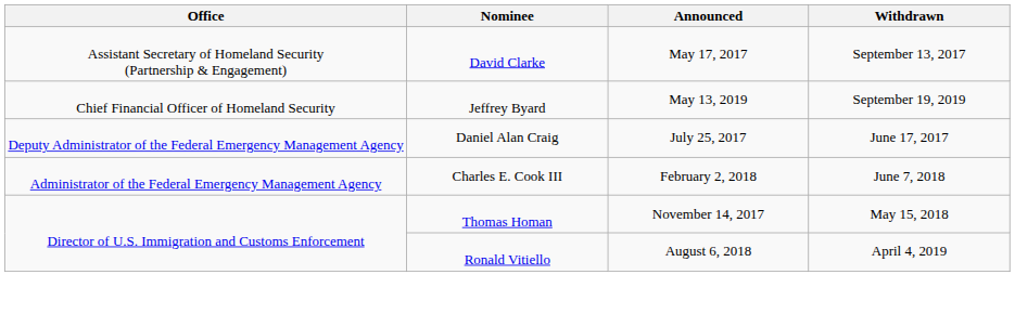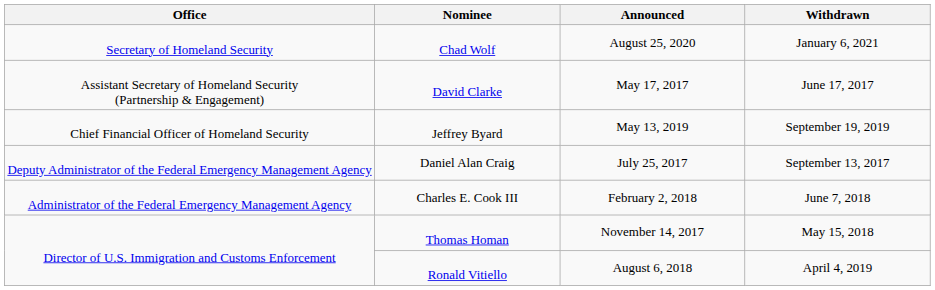 <table class="wikitable sortable" style="text-align:center">
 <tr>
 <th style="width:40%;">Office</th>
 <th style="width:20%;">Nominee</th>
 <th style="width:20%;">Announced</th>
 <th style="width:20%;">Withdrawn</th>
 </tr>
 <tr>
+<td><br><a href='#'>Secretary of Homeland Security</a></td>
+<td><br><a href='#'>Chad Wolf</a></td>
+<td>August 25, 2020</td>
+<td>January 6, 2021</td>
+</tr>
+<tr>
 <td><br>Assistant Secretary of Homeland Security<br>(Partnership & Engagement)</td>
 <td><br><a href='#'>David Clarke</a></td>
 <td>May 17, 2017</td>
-<td>September 13, 2017</td>
+<td>June 17, 2017</td>
 </tr>
 <tr>
 <td><br>Chief Financial Officer of Homeland Security</td>
 <td><br>Jeffrey Byard</td>
 <td>May 13, 2019</td>
 <td>September 19, 2019</td>
 </tr>
 <tr>
 <td><br><a href='#'>Deputy Administrator of the Federal Emergency Management Agency</a></td>
 <td>Daniel Alan Craig</td>
 <td>July 25, 2017</td>
-<td>June 17, 2017</td>
+<td>September 13, 2017</td>
 </tr>
 <tr>
 <td><br><a href='#'>Administrator of the Federal Emergency Management Agency</a></td>
 <td>Charles E. Cook III</td>
 <td>February 2, 2018</td>
 <td>June 7, 2018</td>
 </tr>
 <tr>
 <td rowspan="2"><br><a href='#'>Director of U.S. Immigration and Customs Enforcement</a></td>
 <td><br><a href='#'>Thomas Homan</a></td>
 <td>November 14, 2017</td>
 <td>May 15, 2018</td>
 </tr>
 <tr>
 <td><br><a href='#'>Ronald Vitiello</a></td>
 <td>August 6, 2018 </td>
 <td>April 4, 2019</td>
 </tr>
 </table>
